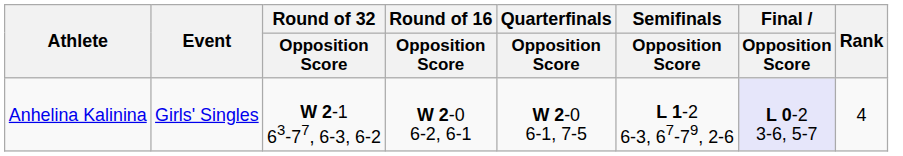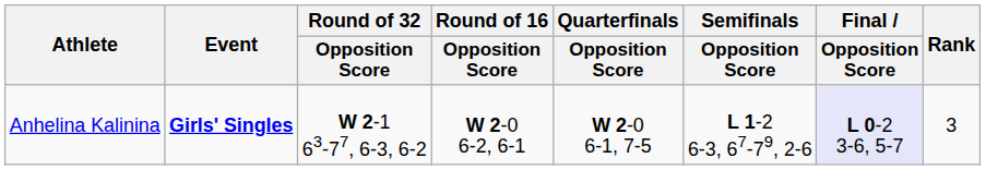 <table class=wikitable style="font-size:90%">
 <tr>
 <th rowspan="2">Athlete</th>
 <th rowspan="2">Event</th>
 <th>Round of 32</th>
 <th>Round of 16</th>
 <th>Quarterfinals</th>
 <th>Semifinals</th>
 <th>Final / </th>
 <th rowspan=2>Rank</th>
 </tr>
 <tr style="font-size:95%">
 <th>Opposition<br>Score</th>
 <th>Opposition<br>Score</th>
 <th>Opposition<br>Score</th>
 <th>Opposition<br>Score</th>
 <th>Opposition<br>Score</th>
 </tr>
 <tr align=center>
 <td align=left><a href='#'>Anhelina Kalinina</a></td>
-<td align=left><a href='#'>Girls' Singles</a></td>
+<td align=left><strong><a href='#'>Girls' Singles</a></strong></td>
 <td><br><strong>W</strong> <strong>2</strong>-1 <br> 6<sup>3</sup>-7<sup>7</sup>, 6-3, 6-2</td>
 <td><br><strong>W</strong> <strong>2</strong>-0 <br> 6-2, 6-1</td>
 <td><br><strong>W</strong> <strong>2</strong>-0 <br> 6-1, 7-5</td>
 <td><br><strong>L</strong> <strong>1</strong>-2 <br> 6-3, 6<sup>7</sup>-7<sup>9</sup>, 2-6</td>
 <td style="background: lavender;"><br><strong>L</strong> <strong>0</strong>-2 <br> 3-6, 5-7</td>
-<td>4</td>
+<td>3</td>
 </tr>
 </table>
